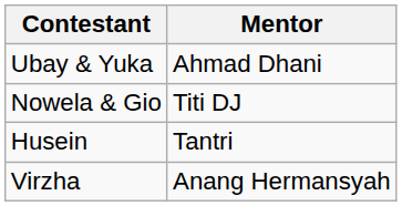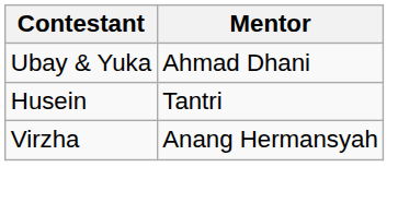 <table class="wikitable">
 <tr>
 <th>Contestant</th>
 <th>Mentor</th>
 </tr>
 <tr>
 <td>Ubay & Yuka</td>
 <td>Ahmad Dhani</td>
 </tr>
 <tr>
-<td>Nowela & Gio</td>
-<td>Titi DJ</td>
-</tr>
-<tr>
 <td>Husein</td>
 <td>Tantri</td>
 </tr>
 <tr>
 <td>Virzha</td>
 <td>Anang Hermansyah</td>
 </tr>
 </table>
